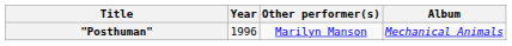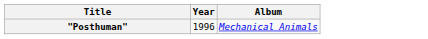 <table class="wikitable plainrowheaders" style="text-align:center;">
 <tr>
 <th scope="col" style="width:20em;">Title</th>
 <th scope="col">Year</th>
-<th scope="col">Other performer(s)</th>
 <th scope="col">Album</th>
 </tr>
 <tr>
 <th scope="row">"Posthuman"</th>
 <td>1996</td>
-<td><a href='#'>Marilyn Manson</a></td>
 <td><em><a href='#'>Mechanical Animals</a></em></td>
 </tr>
 </table>
